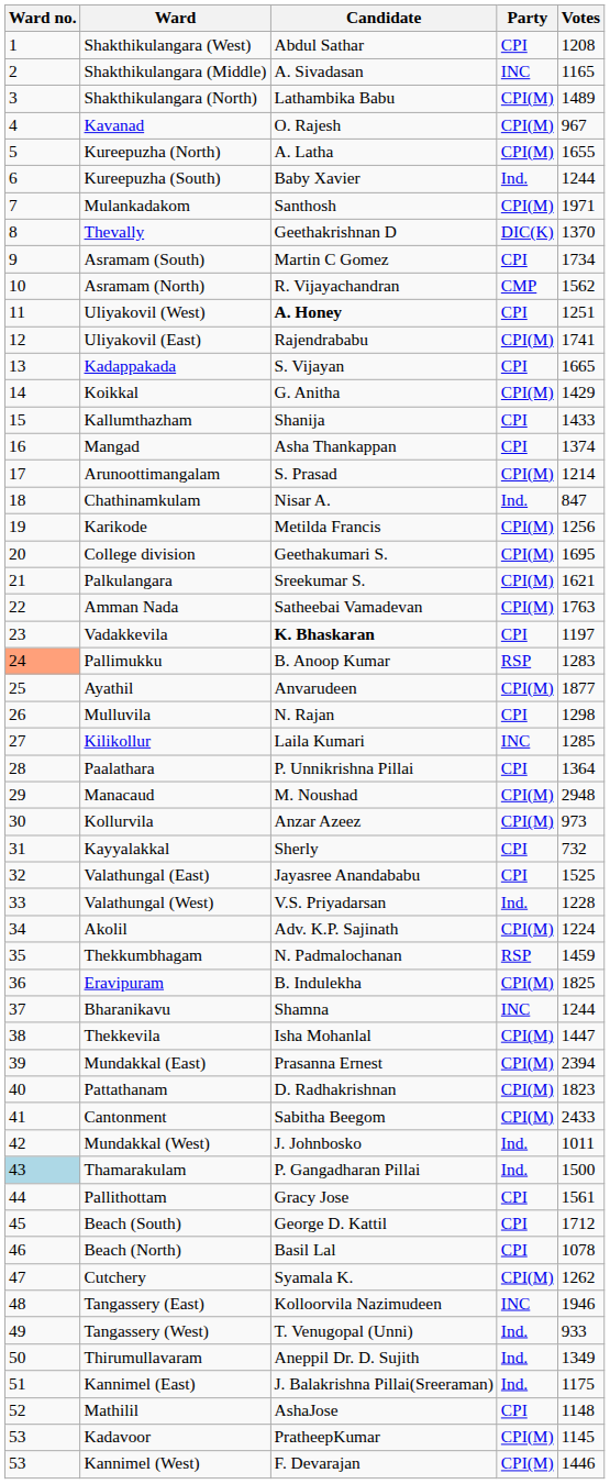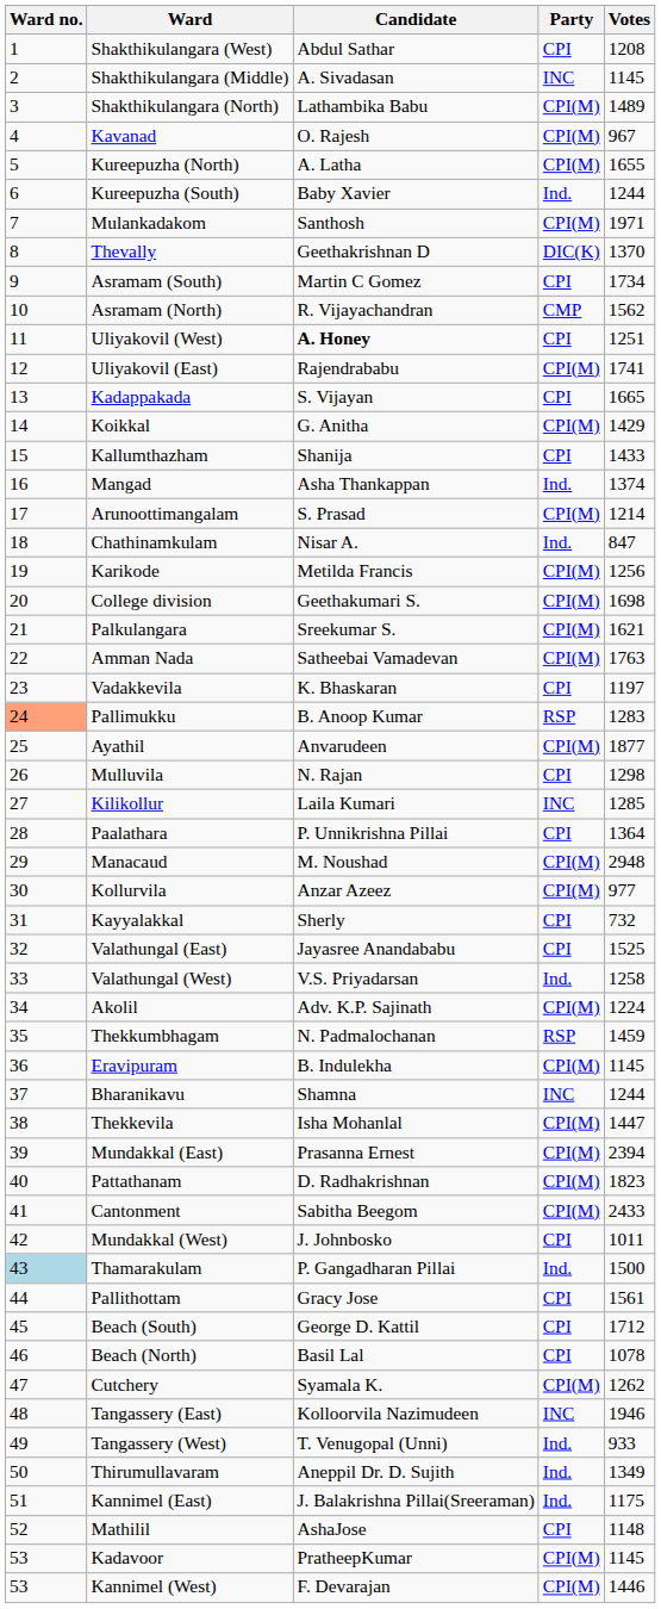 <table class="wikitable sortable">
 <tr>
 <th>Ward no.</th>
 <th>Ward</th>
 <th>Candidate</th>
 <th>Party</th>
 <th>Votes</th>
 </tr>
 <tr>
 <td>1</td>
 <td>Shakthikulangara (West)</td>
 <td>Abdul Sathar</td>
 <td><a href='#'>CPI</a></td>
 <td>1208</td>
 </tr>
 <tr>
 <td>2</td>
 <td>Shakthikulangara (Middle)</td>
 <td>A. Sivadasan</td>
 <td><a href='#'>INC</a></td>
-<td>1165</td>
+<td>1145</td>
 </tr>
 <tr>
 <td>3</td>
 <td>Shakthikulangara (North)</td>
 <td>Lathambika Babu</td>
 <td><a href='#'>CPI(M)</a></td>
 <td>1489</td>
 </tr>
 <tr>
 <td>4</td>
 <td><a href='#'>Kavanad</a></td>
 <td>O. Rajesh</td>
 <td><a href='#'>CPI(M)</a></td>
 <td>967</td>
 </tr>
 <tr>
 <td>5</td>
 <td>Kureepuzha (North)</td>
 <td>A. Latha</td>
 <td><a href='#'>CPI(M)</a></td>
 <td>1655</td>
 </tr>
 <tr>
 <td>6</td>
 <td>Kureepuzha (South)</td>
 <td>Baby Xavier</td>
 <td><a href='#'>Ind.</a></td>
 <td>1244</td>
 </tr>
 <tr>
 <td>7</td>
 <td>Mulankadakom</td>
 <td>Santhosh</td>
 <td><a href='#'>CPI(M)</a></td>
 <td>1971</td>
 </tr>
 <tr>
 <td>8</td>
 <td><a href='#'>Thevally</a></td>
 <td>Geethakrishnan D</td>
 <td><a href='#'>DIC(K)</a></td>
 <td>1370</td>
 </tr>
 <tr>
 <td>9</td>
 <td>Asramam (South)</td>
 <td>Martin C Gomez</td>
 <td><a href='#'>CPI</a></td>
 <td>1734</td>
 </tr>
 <tr>
 <td>10</td>
 <td>Asramam (North)</td>
 <td>R. Vijayachandran</td>
 <td><a href='#'>CMP</a></td>
 <td>1562</td>
 </tr>
 <tr>
 <td>11</td>
 <td>Uliyakovil (West)</td>
 <td><strong>A. Honey</strong></td>
 <td><a href='#'>CPI</a></td>
 <td>1251</td>
 </tr>
 <tr>
 <td>12</td>
 <td>Uliyakovil (East)</td>
 <td>Rajendrababu</td>
 <td><a href='#'>CPI(M)</a></td>
 <td>1741</td>
 </tr>
 <tr>
 <td>13</td>
 <td><a href='#'>Kadappakada</a></td>
 <td>S. Vijayan</td>
 <td><a href='#'>CPI</a></td>
 <td>1665</td>
 </tr>
 <tr>
 <td>14</td>
 <td>Koikkal</td>
 <td>G. Anitha</td>
 <td><a href='#'>CPI(M)</a></td>
 <td>1429</td>
 </tr>
 <tr>
 <td>15</td>
 <td>Kallumthazham</td>
 <td>Shanija</td>
 <td><a href='#'>CPI</a></td>
 <td>1433</td>
 </tr>
 <tr>
 <td>16</td>
 <td>Mangad</td>
 <td>Asha Thankappan</td>
-<td><a href='#'>CPI</a></td>
+<td><a href='#'>Ind.</a></td>
 <td>1374</td>
 </tr>
 <tr>
 <td>17</td>
 <td>Arunoottimangalam</td>
 <td>S. Prasad</td>
 <td><a href='#'>CPI(M)</a></td>
 <td>1214</td>
 </tr>
 <tr>
 <td>18</td>
 <td>Chathinamkulam</td>
 <td>Nisar A.</td>
 <td><a href='#'>Ind.</a></td>
 <td>847</td>
 </tr>
 <tr>
 <td>19</td>
 <td>Karikode</td>
 <td>Metilda Francis</td>
 <td><a href='#'>CPI(M)</a></td>
 <td>1256</td>
 </tr>
 <tr>
 <td>20</td>
 <td>College division</td>
 <td>Geethakumari S.</td>
 <td><a href='#'>CPI(M)</a></td>
-<td>1695</td>
+<td>1698</td>
 </tr>
 <tr>
 <td>21</td>
 <td>Palkulangara</td>
 <td>Sreekumar S.</td>
 <td><a href='#'>CPI(M)</a></td>
 <td>1621</td>
 </tr>
 <tr>
 <td>22</td>
 <td>Amman Nada</td>
 <td>Satheebai Vamadevan</td>
 <td><a href='#'>CPI(M)</a></td>
 <td>1763</td>
 </tr>
 <tr>
 <td>23</td>
 <td>Vadakkevila</td>
-<td><strong>K. Bhaskaran</strong></td>
+<td>K. Bhaskaran</td>
 <td><a href='#'>CPI</a></td>
 <td>1197</td>
 </tr>
 <tr>
 <td style="background: lightsalmon;">24</td>
 <td>Pallimukku</td>
 <td>B. Anoop Kumar</td>
 <td><a href='#'>RSP</a></td>
 <td>1283</td>
 </tr>
 <tr>
 <td>25</td>
 <td>Ayathil</td>
 <td>Anvarudeen</td>
 <td><a href='#'>CPI(M)</a></td>
 <td>1877</td>
 </tr>
 <tr>
 <td>26</td>
 <td>Mulluvila</td>
 <td>N. Rajan</td>
 <td><a href='#'>CPI</a></td>
 <td>1298</td>
 </tr>
 <tr>
 <td>27</td>
 <td><a href='#'>Kilikollur</a></td>
 <td>Laila Kumari</td>
 <td><a href='#'>INC</a></td>
 <td>1285</td>
 </tr>
 <tr>
 <td>28</td>
 <td>Paalathara</td>
 <td>P. Unnikrishna Pillai</td>
 <td><a href='#'>CPI</a></td>
 <td>1364</td>
 </tr>
 <tr>
 <td>29</td>
 <td>Manacaud</td>
 <td>M. Noushad</td>
 <td><a href='#'>CPI(M)</a></td>
 <td>2948</td>
 </tr>
 <tr>
 <td>30</td>
 <td>Kollurvila</td>
 <td>Anzar Azeez</td>
 <td><a href='#'>CPI(M)</a></td>
-<td>973</td>
+<td>977</td>
 </tr>
 <tr>
 <td>31</td>
 <td>Kayyalakkal</td>
 <td>Sherly</td>
 <td><a href='#'>CPI</a></td>
 <td>732</td>
 </tr>
 <tr>
 <td>32</td>
 <td>Valathungal (East)</td>
 <td>Jayasree Anandababu</td>
 <td><a href='#'>CPI</a></td>
 <td>1525</td>
 </tr>
 <tr>
 <td>33</td>
 <td>Valathungal (West)</td>
 <td>V.S. Priyadarsan</td>
 <td><a href='#'>Ind.</a></td>
-<td>1228</td>
+<td>1258</td>
 </tr>
 <tr>
 <td>34</td>
 <td>Akolil</td>
 <td>Adv. K.P. Sajinath</td>
 <td><a href='#'>CPI(M)</a></td>
 <td>1224</td>
 </tr>
 <tr>
 <td>35</td>
 <td>Thekkumbhagam</td>
 <td>N. Padmalochanan</td>
 <td><a href='#'>RSP</a></td>
 <td>1459</td>
 </tr>
 <tr>
 <td>36</td>
 <td><a href='#'>Eravipuram</a></td>
 <td>B. Indulekha</td>
 <td><a href='#'>CPI(M)</a></td>
-<td>1825</td>
+<td>1145</td>
 </tr>
 <tr>
 <td>37</td>
 <td>Bharanikavu</td>
 <td>Shamna</td>
 <td><a href='#'>INC</a></td>
 <td>1244</td>
 </tr>
 <tr>
 <td>38</td>
 <td>Thekkevila</td>
 <td>Isha Mohanlal</td>
 <td><a href='#'>CPI(M)</a></td>
 <td>1447</td>
 </tr>
 <tr>
 <td>39</td>
 <td>Mundakkal (East)</td>
 <td>Prasanna Ernest</td>
 <td><a href='#'>CPI(M)</a></td>
 <td>2394</td>
 </tr>
 <tr>
 <td>40</td>
 <td>Pattathanam</td>
 <td>D. Radhakrishnan</td>
 <td><a href='#'>CPI(M)</a></td>
 <td>1823</td>
 </tr>
 <tr>
 <td>41</td>
 <td>Cantonment</td>
 <td>Sabitha Beegom</td>
 <td><a href='#'>CPI(M)</a></td>
 <td>2433</td>
 </tr>
 <tr>
 <td>42</td>
 <td>Mundakkal (West)</td>
 <td>J. Johnbosko</td>
-<td><a href='#'>Ind.</a></td>
+<td><a href='#'>CPI</a></td>
 <td>1011</td>
 </tr>
 <tr>
 <td style="background: lightblue;">43</td>
 <td>Thamarakulam</td>
 <td>P. Gangadharan Pillai</td>
 <td><a href='#'>Ind.</a></td>
 <td>1500</td>
 </tr>
 <tr>
 <td>44</td>
 <td>Pallithottam</td>
 <td>Gracy Jose</td>
 <td><a href='#'>CPI</a></td>
 <td>1561</td>
 </tr>
 <tr>
 <td>45</td>
 <td>Beach (South)</td>
 <td>George D. Kattil</td>
 <td><a href='#'>CPI</a></td>
 <td>1712</td>
 </tr>
 <tr>
 <td>46</td>
 <td>Beach (North)</td>
 <td>Basil Lal</td>
 <td><a href='#'>CPI</a></td>
 <td>1078</td>
 </tr>
 <tr>
 <td>47</td>
 <td>Cutchery</td>
 <td>Syamala K.</td>
 <td><a href='#'>CPI(M)</a></td>
 <td>1262</td>
 </tr>
 <tr>
 <td>48</td>
 <td>Tangassery (East)</td>
 <td>Kolloorvila Nazimudeen</td>
 <td><a href='#'>INC</a></td>
 <td>1946</td>
 </tr>
 <tr>
 <td>49</td>
 <td>Tangassery (West)</td>
 <td>T. Venugopal (Unni)</td>
 <td><a href='#'>Ind.</a></td>
 <td>933</td>
 </tr>
 <tr>
 <td>50</td>
 <td>Thirumullavaram</td>
 <td>Aneppil Dr. D. Sujith</td>
 <td><a href='#'>Ind.</a></td>
 <td>1349</td>
 </tr>
 <tr>
 <td>51</td>
 <td>Kannimel (East)</td>
 <td>J. Balakrishna Pillai(Sreeraman)</td>
 <td><a href='#'>Ind.</a></td>
 <td>1175</td>
 </tr>
 <tr>
 <td>52</td>
 <td>Mathilil</td>
 <td>AshaJose</td>
 <td><a href='#'>CPI</a></td>
 <td>1148</td>
 </tr>
 <tr>
 <td>53</td>
 <td>Kadavoor</td>
 <td>PratheepKumar</td>
 <td><a href='#'>CPI(M)</a></td>
 <td>1145</td>
 </tr>
 <tr>
 <td>53</td>
 <td>Kannimel (West)</td>
 <td>F. Devarajan</td>
 <td><a href='#'>CPI(M)</a></td>
 <td>1446</td>
 </tr>
 </table>
